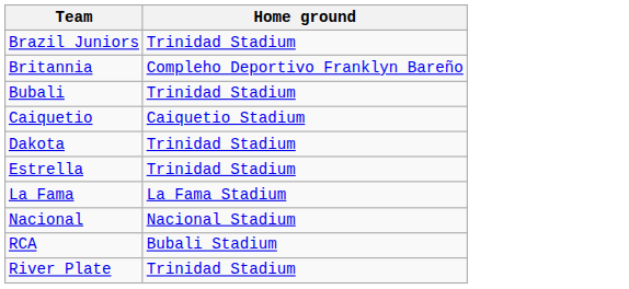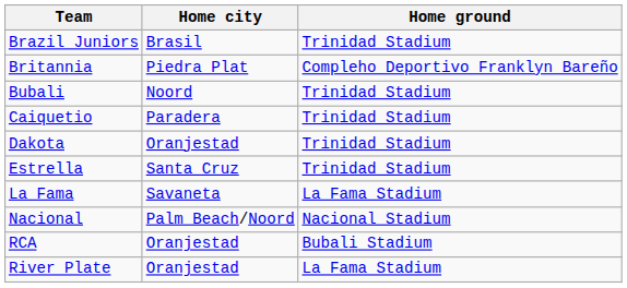 <table class="wikitable sortable">
 <tr>
 <th>Team</th>
+<th>Home city</th>
 <th>Home ground</th>
 </tr>
 <tr>
 <td><a href='#'>Brazil Juniors</a></td>
+<td><a href='#'>Brasil</a></td>
 <td><a href='#'>Trinidad Stadium</a></td>
 </tr>
 <tr>
 <td><a href='#'>Britannia</a></td>
+<td><a href='#'>Piedra Plat</a></td>
 <td><a href='#'>Compleho Deportivo Franklyn Bareño</a></td>
 </tr>
 <tr>
 <td><a href='#'>Bubali</a></td>
+<td><a href='#'>Noord</a></td>
 <td><a href='#'>Trinidad Stadium</a></td>
 </tr>
 <tr>
 <td><a href='#'>Caiquetio</a></td>
-<td><a href='#'>Caiquetio Stadium</a></td>
+<td><a href='#'>Paradera</a></td>
+<td><a href='#'>Trinidad Stadium</a></td>
 </tr>
 <tr>
 <td><a href='#'>Dakota</a></td>
+<td><a href='#'>Oranjestad</a></td>
 <td><a href='#'>Trinidad Stadium</a></td>
 </tr>
 <tr>
 <td><a href='#'>Estrella</a></td>
+<td><a href='#'>Santa Cruz</a></td>
 <td><a href='#'>Trinidad Stadium</a></td>
 </tr>
 <tr>
 <td><a href='#'>La Fama</a></td>
+<td><a href='#'>Savaneta</a></td>
 <td><a href='#'>La Fama Stadium</a></td>
 </tr>
 <tr>
 <td><a href='#'>Nacional</a></td>
+<td><a href='#'>Palm Beach</a>/<a href='#'>Noord</a></td>
 <td><a href='#'>Nacional Stadium</a></td>
 </tr>
 <tr>
 <td><a href='#'>RCA</a></td>
+<td><a href='#'>Oranjestad</a></td>
 <td><a href='#'>Bubali Stadium</a></td>
 </tr>
 <tr>
 <td><a href='#'>River Plate</a></td>
-<td><a href='#'>Trinidad Stadium</a></td>
+<td><a href='#'>Oranjestad</a></td>
+<td><a href='#'>La Fama Stadium</a></td>
 </tr>
 </table>
